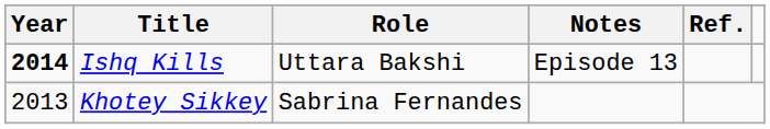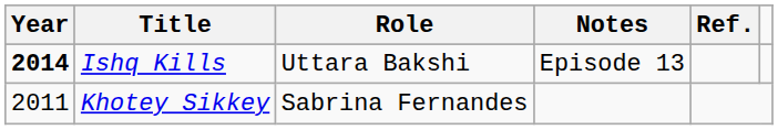 <table class="wikitable sortable">
 <tr>
 <th>Year</th>
 <th>Title</th>
 <th>Role</th>
 <th>Notes</th>
 <th>Ref.</th>
 </tr>
 <tr>
 <td><strong>2014</strong></td>
 <td><em><a href='#'>Ishq Kills</a></em></td>
 <td>Uttara Bakshi</td>
 <td>Episode 13</td>
 <td></td>
 <td></td>
 </tr>
 <tr>
-<td>2013</td>
+<td>2011</td>
 <td><em><a href='#'>Khotey Sikkey</a></em></td>
 <td>Sabrina Fernandes</td>
 <td></td>
 </tr>
 </table>
